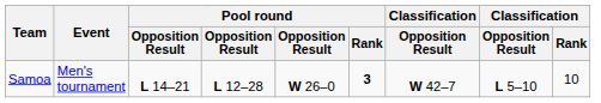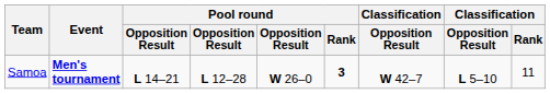 <table class=wikitable style=font-size:90%;text-align:center>
 <tr>
 <th rowspan=2>Team</th>
 <th rowspan=2>Event</th>
 <th colspan=4>Pool round</th>
 <th>Classification</th>
 <th colspan=2>Classification</th>
 </tr>
 <tr style=font-size:95%>
 <th>Opposition<br>Result</th>
 <th>Opposition<br>Result</th>
 <th>Opposition<br>Result</th>
 <th>Rank</th>
 <th>Opposition<br>Result</th>
 <th>Opposition<br>Result</th>
 <th>Rank</th>
 </tr>
 <tr>
 <td align=left><a href='#'>Samoa</a></td>
-<td align=left><a href='#'>Men's tournament</a></td>
+<td align=left><strong><a href='#'>Men's tournament</a></strong></td>
 <td><br><strong>L</strong> 14–21</td>
 <td><br><strong>L</strong> 12–28</td>
 <td><br><strong>W</strong> 26–0</td>
 <td><strong>3</strong></td>
 <td><br><strong>W</strong> 42–7</td>
 <td><br><strong>L</strong> 5–10</td>
-<td>10</td>
+<td>11</td>
 </tr>
 </table>
